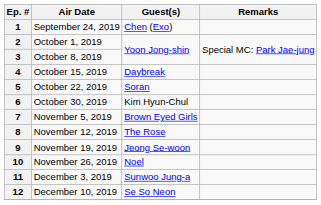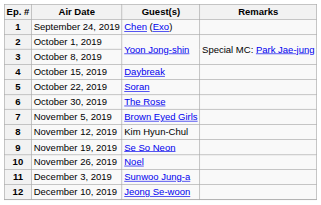 <table class="wikitable" style = "font-size: 90%;">
 <tr>
 <th>Ep. #</th>
 <th>Air Date</th>
 <th>Guest(s)</th>
 <th>Remarks</th>
 </tr>
 <tr>
 <th>1</th>
 <td>September 24, 2019</td>
 <td><a href='#'>Chen</a> (<a href='#'>Exo</a>)</td>
 <td></td>
 </tr>
 <tr>
 <th>2</th>
 <td>October 1, 2019</td>
 <td rowspan="2"><a href='#'>Yoon Jong-shin</a></td>
 <td rowspan="2">Special MC: <a href='#'>Park Jae-jung</a></td>
 </tr>
 <tr>
 <th>3</th>
 <td>October 8, 2019</td>
 </tr>
 <tr>
 <th>4</th>
 <td>October 15, 2019</td>
 <td><a href='#'>Daybreak</a></td>
 <td></td>
 </tr>
 <tr>
 <th>5</th>
 <td>October 22, 2019</td>
 <td><a href='#'>Soran</a></td>
 <td></td>
 </tr>
 <tr>
 <th>6</th>
 <td>October 30, 2019</td>
-<td>Kim Hyun-Chul</td>
+<td><a href='#'>The Rose</a></td>
 <td></td>
 </tr>
 <tr>
 <th>7</th>
 <td>November 5, 2019</td>
 <td><a href='#'>Brown Eyed Girls</a></td>
 <td></td>
 </tr>
 <tr>
 <th>8</th>
 <td>November 12, 2019</td>
-<td><a href='#'>The Rose</a></td>
+<td>Kim Hyun-Chul</td>
 <td></td>
 </tr>
 <tr>
 <th>9</th>
 <td>November 19, 2019</td>
-<td><a href='#'>Jeong Se-woon</a></td>
+<td><a href='#'>Se So Neon</a></td>
 <td></td>
 </tr>
 <tr>
 <th>10</th>
 <td>November 26, 2019</td>
 <td><a href='#'>Noel</a></td>
 <td></td>
 </tr>
 <tr>
 <th>11</th>
 <td>December 3, 2019</td>
 <td><a href='#'>Sunwoo Jung-a</a></td>
 <td></td>
 </tr>
 <tr>
 <th>12</th>
 <td>December 10, 2019</td>
-<td><a href='#'>Se So Neon</a></td>
+<td><a href='#'>Jeong Se-woon</a></td>
 <td></td>
 </tr>
 <tr>
 </tr>
 </table>
